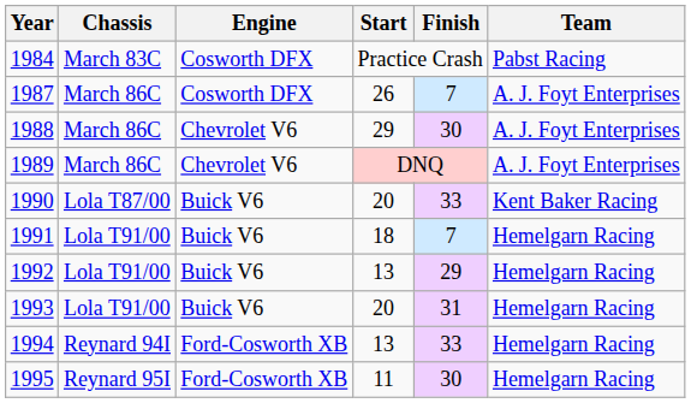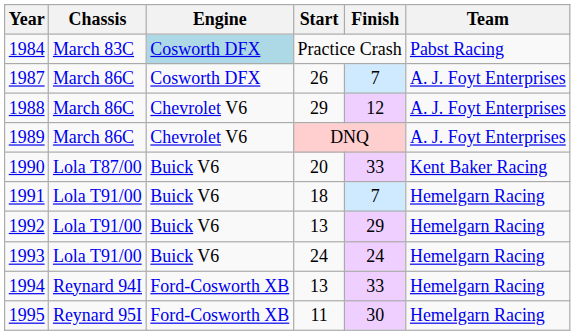 <table class="wikitable" style="font-size: 95%;">
 <tr>
 <th>Year</th>
 <th>Chassis</th>
 <th>Engine</th>
 <th>Start</th>
 <th>Finish</th>
 <th>Team</th>
 </tr>
 <tr>
 <td><a href='#'>1984</a></td>
 <td><a href='#'>March 83C</a></td>
-<td><a href='#'>Cosworth DFX</a></td>
+<td style="background: lightblue;"><a href='#'>Cosworth DFX</a></td>
 <td colspan=2 align=center>Practice Crash</td>
 <td><a href='#'>Pabst Racing</a></td>
 </tr>
 <tr>
 <td><a href='#'>1987</a></td>
 <td><a href='#'>March 86C</a></td>
 <td><a href='#'>Cosworth DFX</a></td>
 <td align=center>26</td>
 <td align=center style="background:#CFEAFF;">7</td>
 <td><a href='#'>A. J. Foyt Enterprises</a></td>
 </tr>
 <tr>
 <td><a href='#'>1988</a></td>
 <td><a href='#'>March 86C</a></td>
 <td><a href='#'>Chevrolet</a> V6</td>
 <td align=center>29</td>
-<td align=center style="background:#EFCFFF;">30</td>
+<td align=center style="background:#EFCFFF;">12</td>
 <td><a href='#'>A. J. Foyt Enterprises</a></td>
 </tr>
 <tr>
 <td><a href='#'>1989</a></td>
 <td><a href='#'>March 86C</a></td>
 <td><a href='#'>Chevrolet</a> V6</td>
 <td colspan=2 align=center style="background:#FFCFCF;">DNQ</td>
 <td><a href='#'>A. J. Foyt Enterprises</a></td>
 </tr>
 <tr>
 <td><a href='#'>1990</a></td>
 <td><a href='#'>Lola T87/00</a></td>
 <td><a href='#'>Buick</a> V6</td>
 <td align=center>20</td>
 <td align=center style="background:#EFCFFF;">33</td>
 <td><a href='#'>Kent Baker Racing</a></td>
 </tr>
 <tr>
 <td><a href='#'>1991</a></td>
 <td><a href='#'>Lola T91/00</a></td>
 <td><a href='#'>Buick</a> V6</td>
 <td align=center>18</td>
 <td align=center style="background:#CFEAFF;">7</td>
 <td><a href='#'>Hemelgarn Racing</a></td>
 </tr>
 <tr>
 <td><a href='#'>1992</a></td>
 <td><a href='#'>Lola T91/00</a></td>
 <td><a href='#'>Buick</a> V6</td>
 <td align=center>13</td>
 <td align=center style="background:#EFCFFF;">29</td>
 <td><a href='#'>Hemelgarn Racing</a></td>
 </tr>
 <tr>
 <td><a href='#'>1993</a></td>
 <td><a href='#'>Lola T91/00</a></td>
 <td><a href='#'>Buick</a> V6</td>
-<td align=center>20</td>
-<td align=center style="background:#EFCFFF;">31</td>
+<td align=center>24</td>
+<td align=center style="background:#EFCFFF;">24</td>
 <td><a href='#'>Hemelgarn Racing</a></td>
 </tr>
 <tr>
 <td><a href='#'>1994</a></td>
 <td><a href='#'>Reynard 94I</a></td>
 <td><a href='#'>Ford-Cosworth XB</a></td>
 <td align=center>13</td>
 <td align=center style="background:#EFCFFF;">33</td>
 <td><a href='#'>Hemelgarn Racing</a></td>
 </tr>
 <tr>
 <td><a href='#'>1995</a></td>
 <td><a href='#'>Reynard 95I</a></td>
 <td><a href='#'>Ford-Cosworth XB</a></td>
 <td align=center>11</td>
 <td align=center style="background:#EFCFFF;">30</td>
 <td><a href='#'>Hemelgarn Racing</a></td>
 </tr>
 </table>
